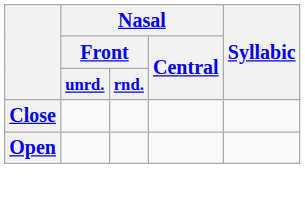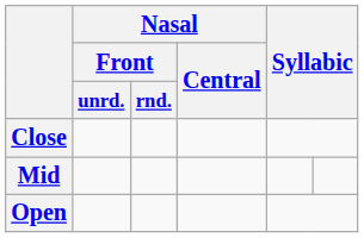 <table class="wikitable" style=text-align:center>
 <tr>
 <th rowspan="3"></th>
 <th colspan="3"><a href='#'>Nasal</a></th>
 <th colspan="2" rowspan="3"><a href='#'>Syllabic</a></th>
 </tr>
 <tr>
 <th colspan="2"><a href='#'>Front</a></th>
 <th rowspan="2"><a href='#'>Central</a></th>
 </tr>
 <tr>
 <th><small><a href='#'>unrd.</a></small></th>
 <th><small><a href='#'>rnd.</a></small></th>
 </tr>
 <tr>
 <th><a href='#'>Close</a></th>
 <td></td>
 <td></td>
 <td></td>
 <td colspan="2"></td>
 </tr>
 <tr>
+<th><a href='#'>Mid</a></th>
+<td></td>
+<td></td>
+<td></td>
+<td> </td>
+<td></td>
+</tr>
+<tr>
 <th><a href='#'>Open</a></th>
 <td></td>
 <td></td>
 <td></td>
 <td colspan="2"></td>
 </tr>
 </table>
